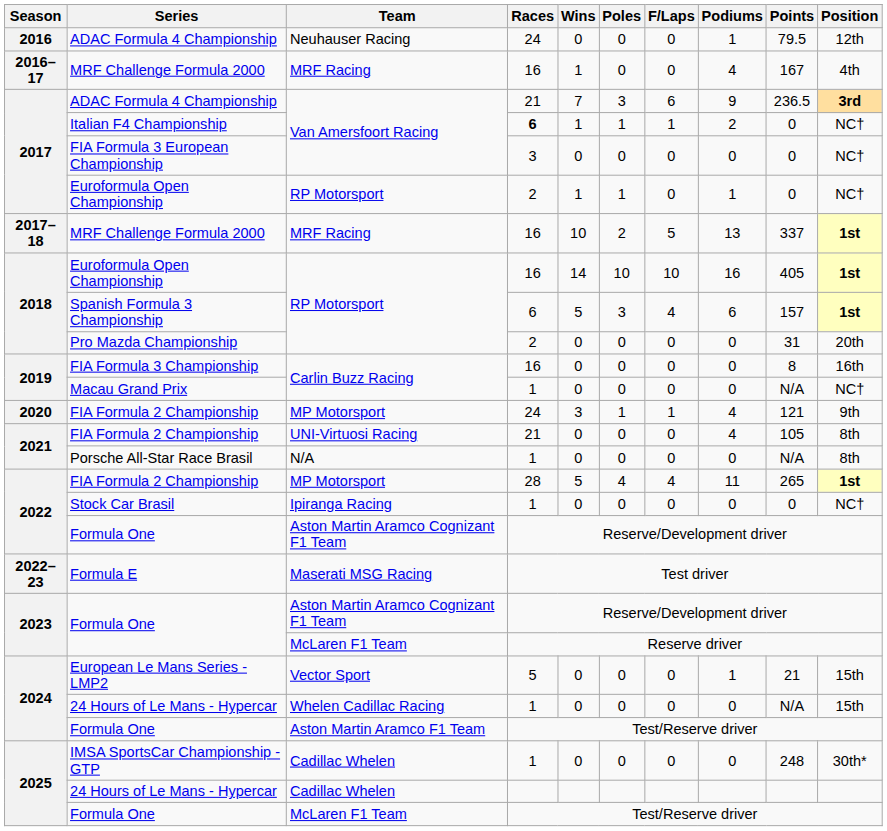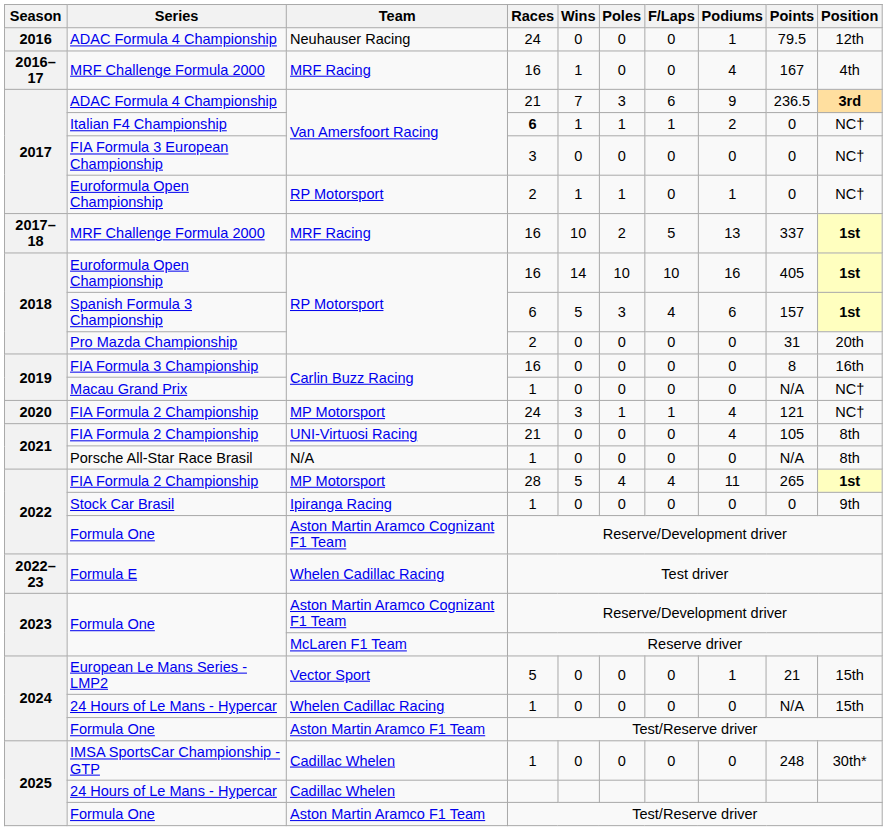 <table class="wikitable" style="font-size: 90%; text-align:center">
 <tr>
 <th>Season</th>
 <th>Series</th>
 <th>Team</th>
 <th>Races</th>
 <th>Wins</th>
 <th>Poles</th>
 <th>F/Laps</th>
 <th>Podiums</th>
 <th>Points</th>
 <th>Position</th>
 </tr>
 <tr>
 <th>2016</th>
 <td align=left><a href='#'>ADAC Formula 4 Championship</a></td>
 <td align=left>Neuhauser Racing</td>
 <td>24</td>
 <td>0</td>
 <td>0</td>
 <td>0</td>
 <td>1</td>
 <td>79.5</td>
 <td>12th</td>
 </tr>
 <tr>
 <th>2016–17</th>
 <td align=left><a href='#'>MRF Challenge Formula 2000</a></td>
 <td align=left><a href='#'>MRF Racing</a></td>
 <td>16</td>
 <td>1</td>
 <td>0</td>
 <td>0</td>
 <td>4</td>
 <td>167</td>
 <td>4th</td>
 </tr>
 <tr>
 <th rowspan=4>2017</th>
 <td align=left><a href='#'>ADAC Formula 4 Championship</a></td>
 <td rowspan=3 align=left><a href='#'>Van Amersfoort Racing</a></td>
 <td>21</td>
 <td>7</td>
 <td>3</td>
 <td>6</td>
 <td>9</td>
 <td>236.5</td>
 <td style="background:#FFDF9F;"><strong>3rd</strong></td>
 </tr>
 <tr>
 <td align=left><a href='#'>Italian F4 Championship</a></td>
 <td><strong>6</strong></td>
 <td>1</td>
 <td>1</td>
 <td>1</td>
 <td>2</td>
 <td>0</td>
 <td>NC†</td>
 </tr>
 <tr>
 <td align=left><a href='#'>FIA Formula 3 European Championship</a></td>
 <td>3</td>
 <td>0</td>
 <td>0</td>
 <td>0</td>
 <td>0</td>
 <td>0</td>
 <td>NC†</td>
 </tr>
 <tr>
 <td align=left><a href='#'>Euroformula Open Championship</a></td>
 <td align=left><a href='#'>RP Motorsport</a></td>
 <td>2</td>
 <td>1</td>
 <td>1</td>
 <td>0</td>
 <td>1</td>
 <td>0</td>
 <td>NC†</td>
 </tr>
 <tr>
 <th>2017–18</th>
 <td align=left><a href='#'>MRF Challenge Formula 2000</a></td>
 <td align=left><a href='#'>MRF Racing</a></td>
 <td>16</td>
 <td>10</td>
 <td>2</td>
 <td>5</td>
 <td>13</td>
 <td>337</td>
 <td style="background:#FFFFBF;"><strong>1st</strong></td>
 </tr>
 <tr>
 <th rowspan=3>2018</th>
 <td align=left><a href='#'>Euroformula Open Championship</a></td>
 <td align=left rowspan=3><a href='#'>RP Motorsport</a></td>
 <td>16</td>
 <td>14</td>
 <td>10</td>
 <td>10</td>
 <td>16</td>
 <td>405</td>
 <td style="background:#FFFFBF;"><strong>1st</strong></td>
 </tr>
 <tr>
 <td align=left><a href='#'>Spanish Formula 3 Championship</a></td>
 <td>6</td>
 <td>5</td>
 <td>3</td>
 <td>4</td>
 <td>6</td>
 <td>157</td>
 <td style="background:#FFFFBF;"><strong>1st</strong></td>
 </tr>
 <tr>
 <td align="left"><a href='#'>Pro Mazda Championship</a></td>
 <td>2</td>
 <td>0</td>
 <td>0</td>
 <td>0</td>
 <td>0</td>
 <td>31</td>
 <td>20th</td>
 </tr>
 <tr>
 <th rowspan=2>2019</th>
 <td align=left><a href='#'>FIA Formula 3 Championship</a></td>
 <td rowspan=2 align=left><a href='#'>Carlin Buzz Racing</a></td>
 <td>16</td>
 <td>0</td>
 <td>0</td>
 <td>0</td>
 <td>0</td>
 <td>8</td>
 <td>16th</td>
 </tr>
 <tr>
 <td align=left><a href='#'>Macau Grand Prix</a></td>
 <td>1</td>
 <td>0</td>
 <td>0</td>
 <td>0</td>
 <td>0</td>
 <td>N/A</td>
 <td>NC†</td>
 </tr>
 <tr>
 <th>2020</th>
 <td align=left><a href='#'>FIA Formula 2 Championship</a></td>
 <td align=left><a href='#'>MP Motorsport</a></td>
 <td>24</td>
 <td>3</td>
 <td>1</td>
 <td>1</td>
 <td>4</td>
 <td>121</td>
-<td>9th</td>
+<td>NC†</td>
 </tr>
 <tr>
 <th rowspan=2>2021</th>
 <td align=left><a href='#'>FIA Formula 2 Championship</a></td>
 <td align=left><a href='#'>UNI-Virtuosi Racing</a></td>
 <td>21</td>
 <td>0</td>
 <td>0</td>
 <td>0</td>
 <td>4</td>
 <td>105</td>
 <td>8th</td>
 </tr>
 <tr>
 <td align=left>Porsche All-Star Race Brasil</td>
 <td align=left>N/A</td>
 <td>1</td>
 <td>0</td>
 <td>0</td>
 <td>0</td>
 <td>0</td>
 <td>N/A</td>
 <td>8th</td>
 </tr>
 <tr>
 <th rowspan="3">2022</th>
 <td align=left><a href='#'>FIA Formula 2 Championship</a></td>
 <td align=left><a href='#'>MP Motorsport</a></td>
 <td>28</td>
 <td>5</td>
 <td>4</td>
 <td>4</td>
 <td>11</td>
 <td>265</td>
 <td style="background:#FFFFBF;"><strong>1st</strong></td>
 </tr>
 <tr>
 <td align=left><a href='#'>Stock Car Brasil</a></td>
 <td align=left><a href='#'>Ipiranga Racing</a></td>
 <td>1</td>
 <td>0</td>
 <td>0</td>
 <td>0</td>
 <td>0</td>
 <td>0</td>
-<td>NC†</td>
+<td>9th</td>
 </tr>
 <tr>
 <td align=left><a href='#'>Formula One</a></td>
 <td align=left><a href='#'>Aston Martin Aramco Cognizant F1 Team</a></td>
 <td colspan="7">Reserve/Development driver</td>
 </tr>
 <tr>
 <th>2022–23</th>
 <td align=left><a href='#'>Formula E</a></td>
-<td align=left><a href='#'>Maserati MSG Racing</a></td>
+<td align=left><a href='#'>Whelen Cadillac Racing</a></td>
 <td colspan="7">Test driver</td>
 </tr>
 <tr>
 <th rowspan="2">2023</th>
 <td rowspan="2" align=left><a href='#'>Formula One</a></td>
 <td align=left><a href='#'>Aston Martin Aramco Cognizant F1 Team</a></td>
 <td colspan="7">Reserve/Development driver</td>
 </tr>
 <tr>
 <td align=left><a href='#'>McLaren F1 Team</a></td>
 <td colspan="7">Reserve driver</td>
 </tr>
 <tr>
 <th rowspan="3">2024</th>
 <td align=left><a href='#'>European Le Mans Series - LMP2</a></td>
 <td align=left><a href='#'>Vector Sport</a></td>
 <td>5</td>
 <td>0</td>
 <td>0</td>
 <td>0</td>
 <td>1</td>
 <td>21</td>
 <td>15th</td>
 </tr>
 <tr>
 <td align=left><a href='#'>24 Hours of Le Mans - Hypercar</a></td>
 <td align=left><a href='#'>Whelen Cadillac Racing</a></td>
 <td>1</td>
 <td>0</td>
 <td>0</td>
 <td>0</td>
 <td>0</td>
 <td>N/A</td>
 <td>15th</td>
 </tr>
 <tr>
 <td align="left"><a href='#'>Formula One</a></td>
 <td align="left"><a href='#'>Aston Martin Aramco F1 Team</a></td>
 <td colspan="7">Test/Reserve driver</td>
 </tr>
 <tr>
 <th rowspan="3">2025</th>
 <td align=left><a href='#'>IMSA SportsCar Championship - GTP</a></td>
 <td align=left><a href='#'>Cadillac Whelen</a></td>
 <td>1</td>
 <td>0</td>
 <td>0</td>
 <td>0</td>
 <td>0</td>
 <td>248</td>
 <td>30th*</td>
 </tr>
 <tr>
 <td align="left"><a href='#'>24 Hours of Le Mans - Hypercar</a></td>
 <td align="left"><a href='#'>Cadillac Whelen</a></td>
 <td></td>
 <td></td>
 <td></td>
 <td></td>
 <td></td>
 <td></td>
 <td></td>
 </tr>
 <tr>
 <td align="left"><a href='#'>Formula One</a></td>
-<td align=left><a href='#'>McLaren F1 Team</a></td>
+<td align="left"><a href='#'>Aston Martin Aramco F1 Team</a></td>
 <td colspan="7">Test/Reserve driver</td>
 </tr>
 </table>
